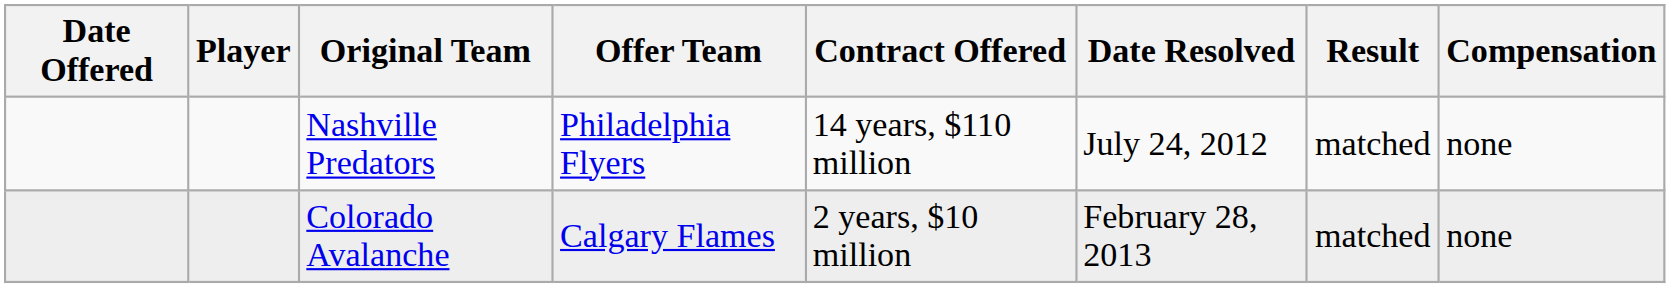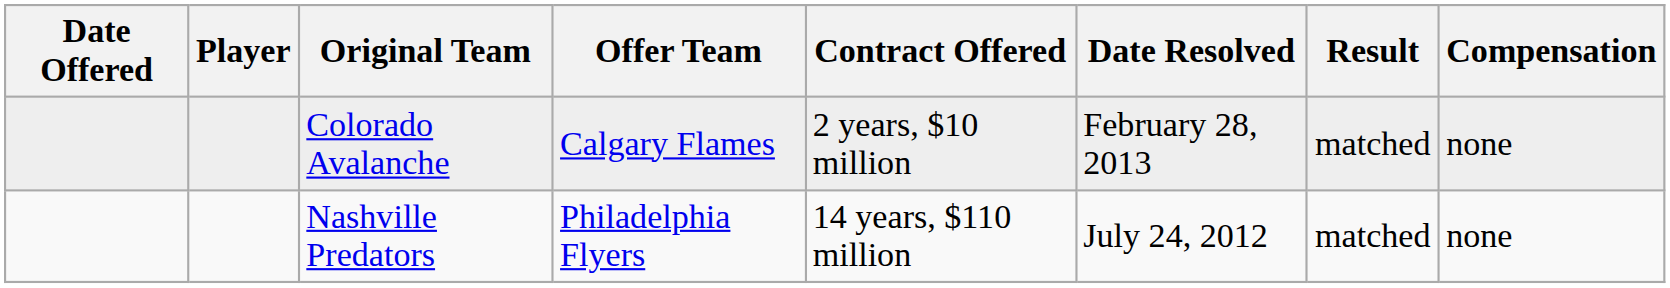 <table class="wikitable sortable" style="border:1px solid #999999; width:780px;">
 <tr>
 <th>Date Offered</th>
 <th>Player</th>
 <th>Original Team</th>
 <th>Offer Team</th>
 <th>Contract Offered</th>
 <th>Date Resolved</th>
 <th>Result</th>
 <th>Compensation</th>
 </tr>
+<tr bgcolor="eeeeee">
+<td></td>
+<td></td>
+<td><a href='#'>Colorado Avalanche</a></td>
+<td><a href='#'>Calgary Flames</a></td>
+<td>2 years, $10 million</td>
+<td>February 28, 2013</td>
+<td>matched</td>
+<td>none</td>
+</tr>
 <tr>
 <td></td>
 <td></td>
 <td><a href='#'>Nashville Predators</a></td>
 <td><a href='#'>Philadelphia Flyers</a></td>
 <td>14 years, $110 million</td>
 <td>July 24, 2012</td>
 <td>matched</td>
 <td>none</td>
 </tr>
-<tr bgcolor="eeeeee">
-<td></td>
-<td></td>
-<td><a href='#'>Colorado Avalanche</a></td>
-<td><a href='#'>Calgary Flames</a></td>
-<td>2 years, $10 million</td>
-<td>February 28, 2013</td>
-<td>matched</td>
-<td>none</td>
-</tr>
 </table>
